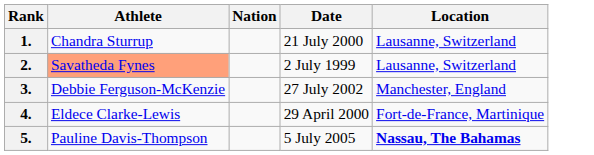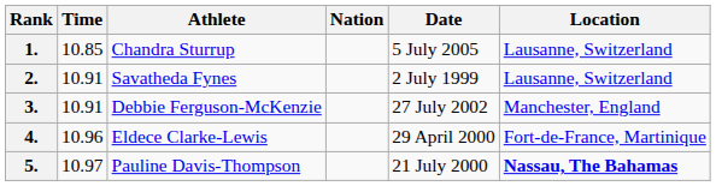 <table class="wikitable">
 <tr>
 <th>Rank</th>
+<th>Time</th>
 <th>Athlete</th>
 <th>Nation</th>
 <th>Date</th>
 <th>Location</th>
 </tr>
 <tr>
 <th>1.</th>
+<td>10.85</td>
 <td><a href='#'>Chandra Sturrup</a></td>
 <td></td>
-<td>21 July 2000</td>
+<td>5 July 2005</td>
 <td><a href='#'>Lausanne, Switzerland</a></td>
 </tr>
 <tr>
 <th>2.</th>
-<td style="background: lightsalmon;"><a href='#'>Savatheda Fynes</a></td>
+<td>10.91</td>
+<td><a href='#'>Savatheda Fynes</a></td>
 <td></td>
 <td>2 July 1999</td>
 <td><a href='#'>Lausanne, Switzerland</a></td>
 </tr>
 <tr>
 <th>3.</th>
+<td>10.91</td>
 <td><a href='#'>Debbie Ferguson-McKenzie</a></td>
 <td></td>
 <td>27 July 2002</td>
 <td><a href='#'>Manchester, England</a></td>
 </tr>
 <tr>
 <th>4.</th>
+<td>10.96</td>
 <td><a href='#'>Eldece Clarke-Lewis</a></td>
 <td></td>
 <td>29 April 2000</td>
 <td><a href='#'>Fort-de-France, Martinique</a></td>
 </tr>
 <tr>
 <th>5.</th>
+<td>10.97</td>
 <td><a href='#'>Pauline Davis-Thompson</a></td>
 <td></td>
-<td>5 July 2005</td>
+<td>21 July 2000</td>
 <td><strong><a href='#'>Nassau, The Bahamas</a></strong></td>
 </tr>
 </table>
